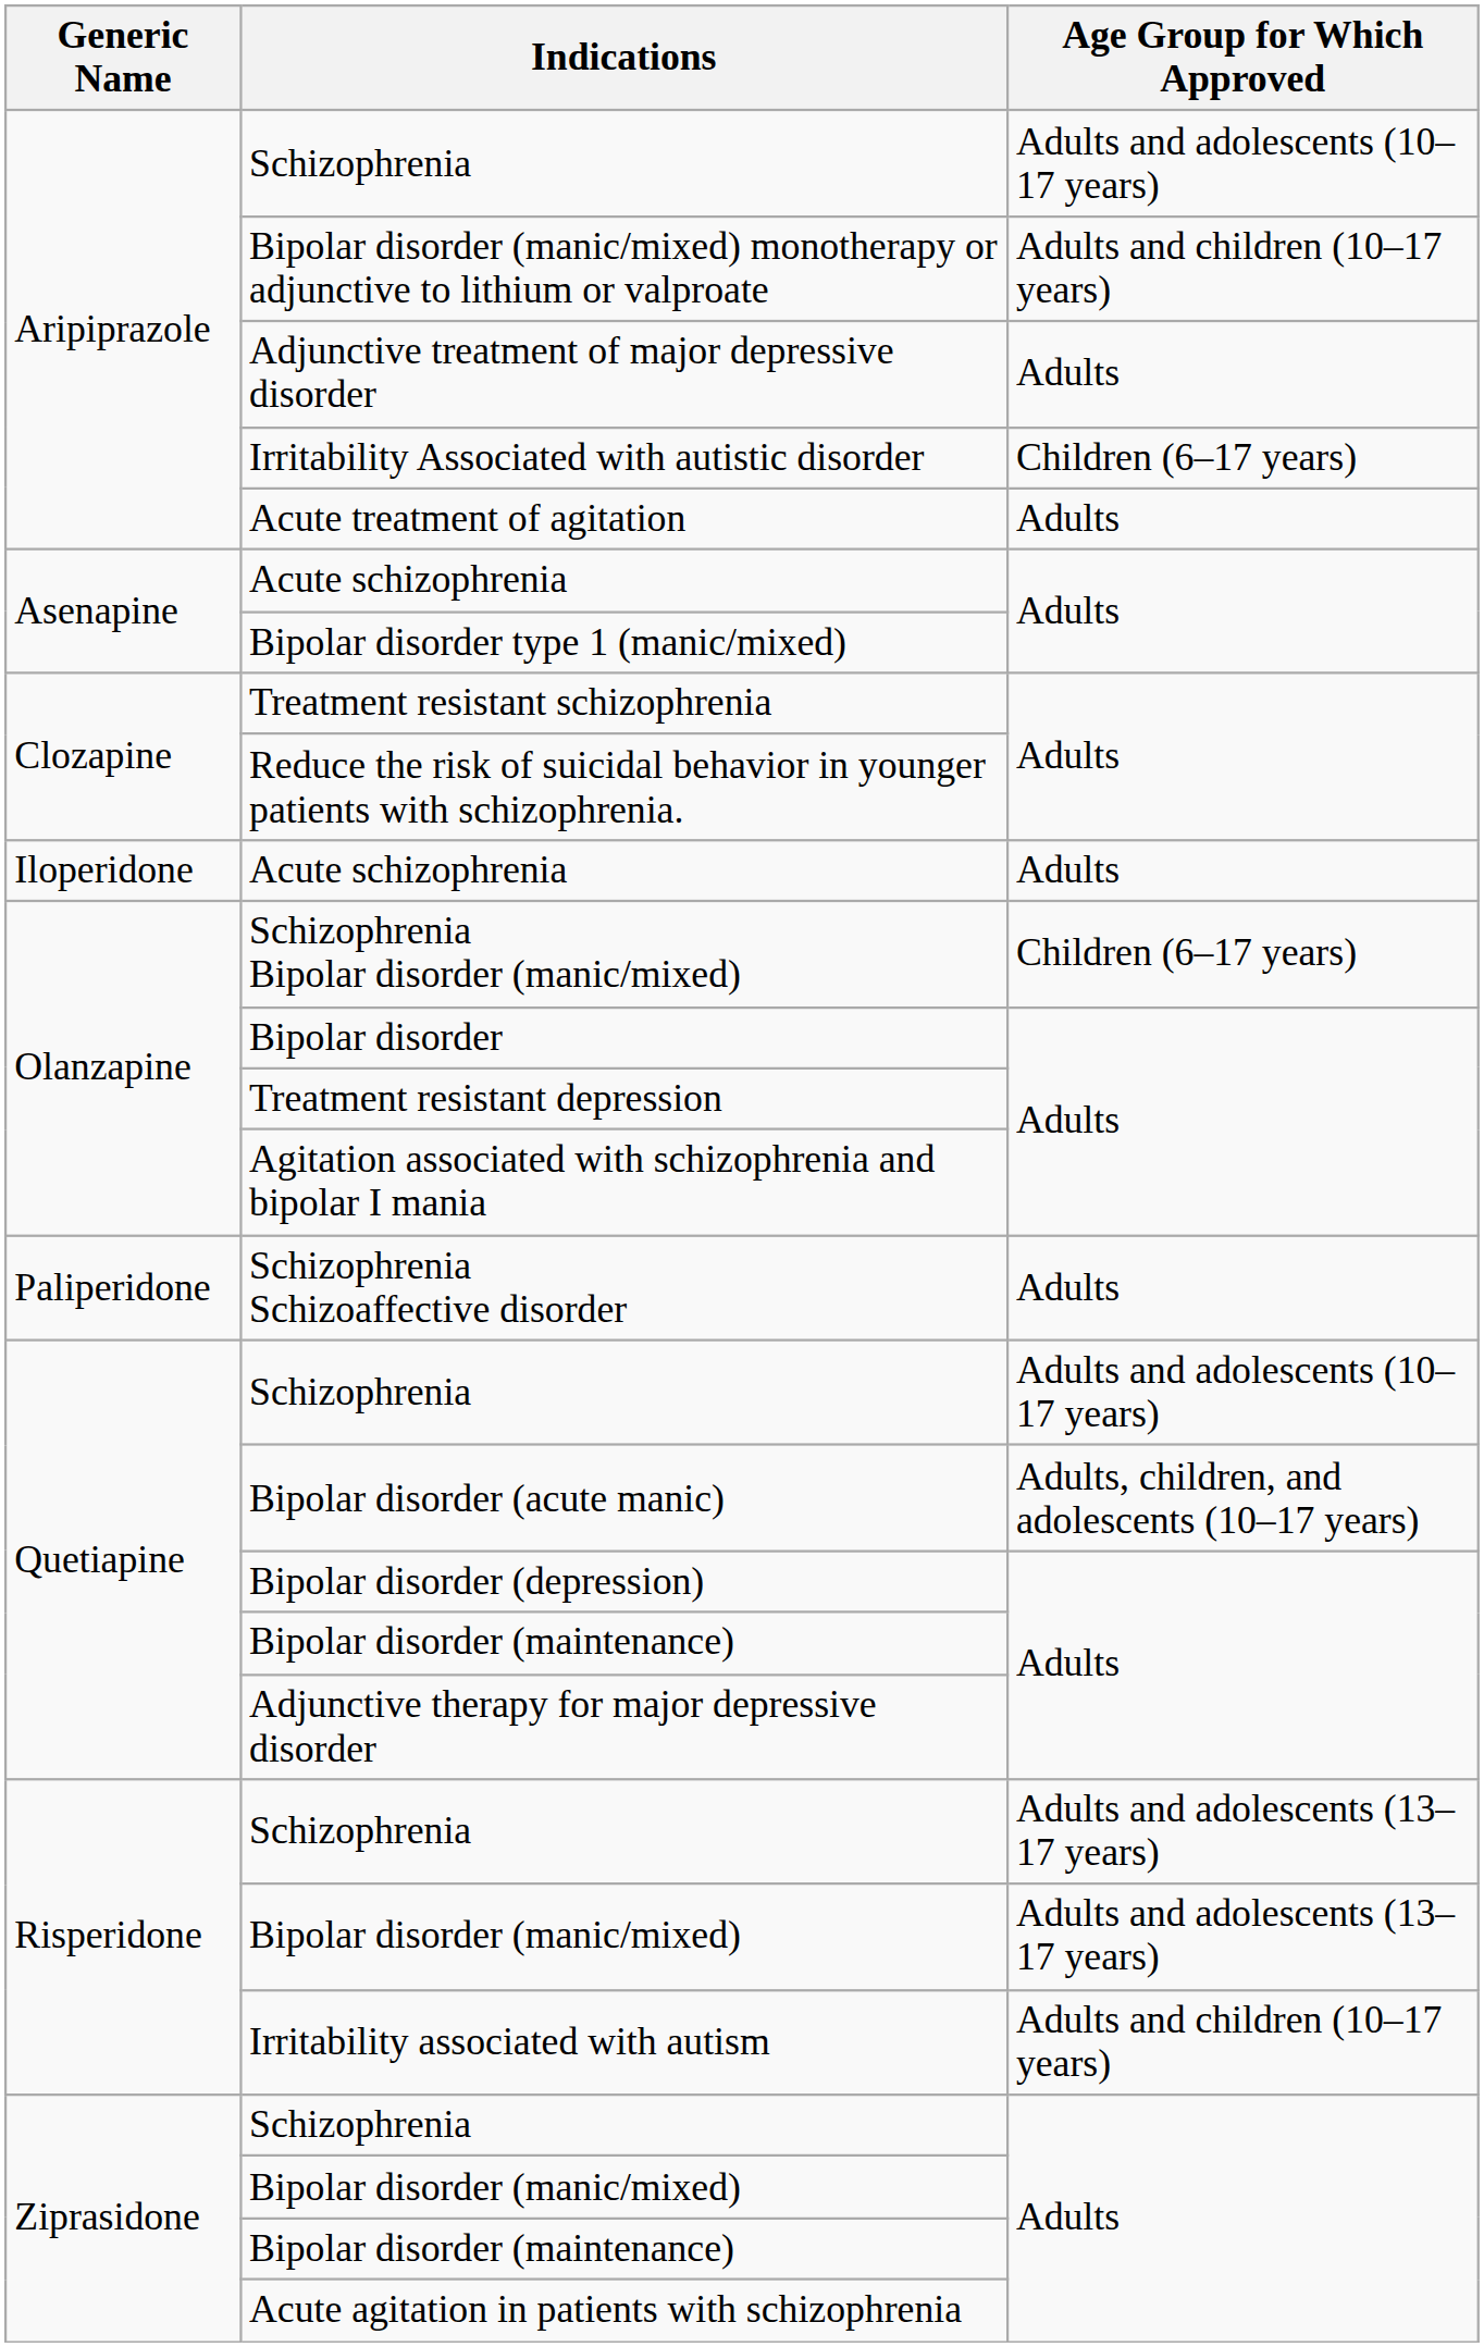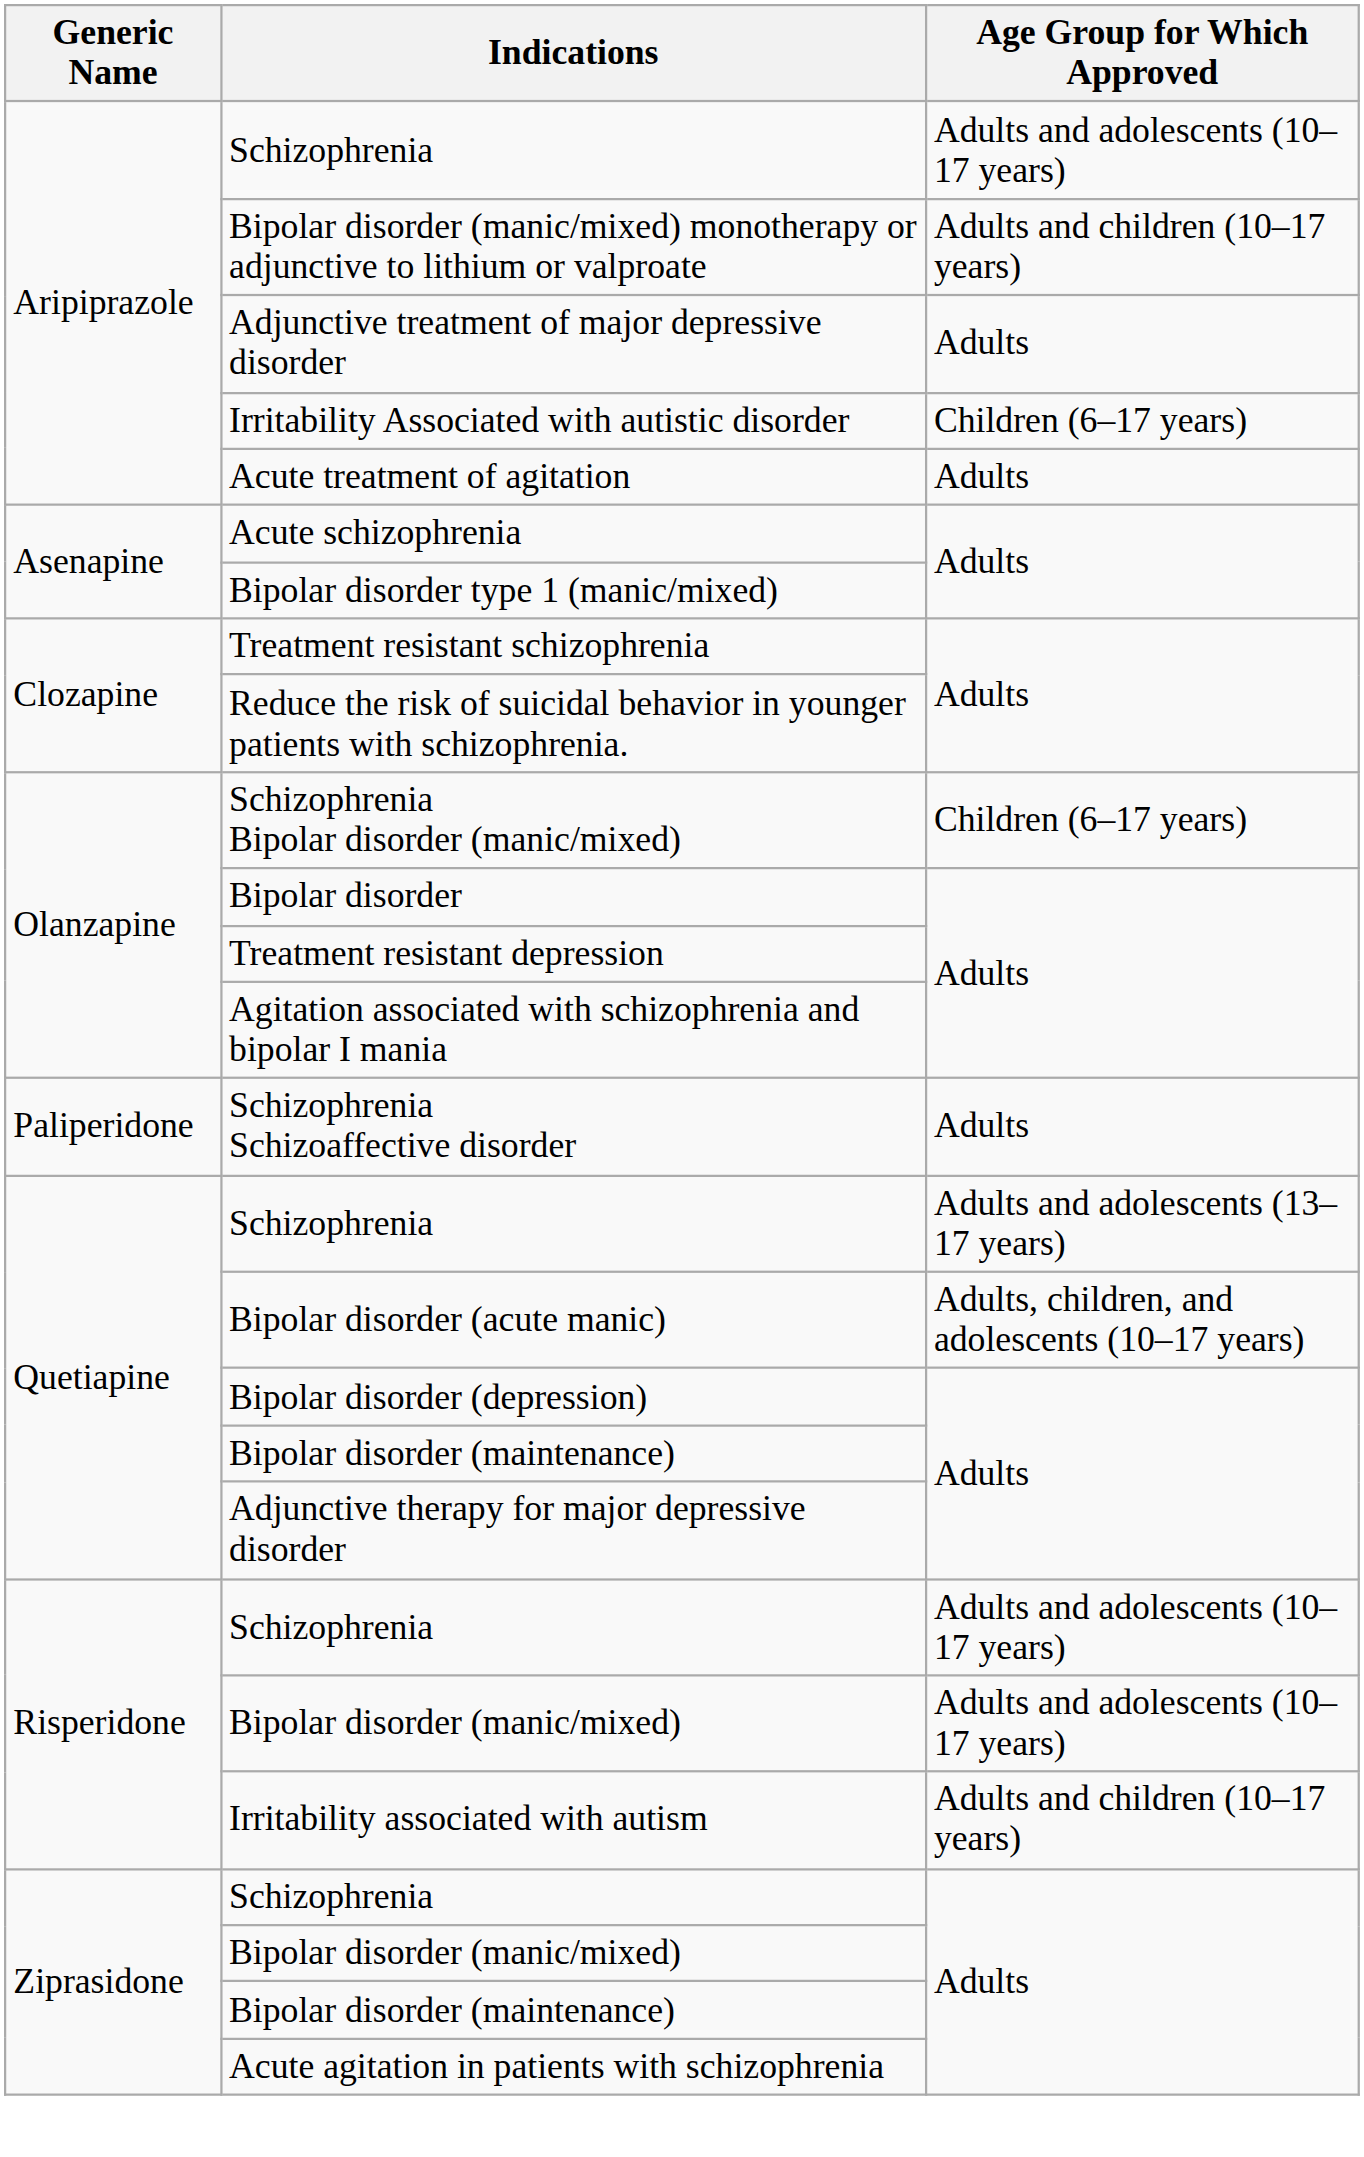 <table class="wikitable">
 <tr>
 <th colspan="1" rowspan="1">Generic Name</th>
 <th colspan="1" rowspan="1">Indications</th>
 <th colspan="1" rowspan="1">Age Group for Which Approved</th>
 </tr>
 <tr>
 <td colspan="1" rowspan="5">Aripiprazole</td>
 <td colspan="1" rowspan="1">Schizophrenia</td>
 <td colspan="1" rowspan="1">Adults and adolescents (10–17 years)</td>
 </tr>
 <tr>
 <td colspan="1" rowspan="1">Bipolar disorder (manic/mixed) monotherapy or adjunctive to lithium or valproate</td>
 <td colspan="1" rowspan="1">Adults and children (10–17 years)</td>
 </tr>
 <tr>
 <td colspan="1" rowspan="1">Adjunctive treatment of major depressive disorder</td>
 <td colspan="1" rowspan="1">Adults</td>
 </tr>
 <tr>
 <td colspan="1" rowspan="1">Irritability Associated with autistic disorder</td>
 <td colspan="1" rowspan="1">Children (6–17 years)</td>
 </tr>
 <tr>
 <td colspan="1" rowspan="1">Acute treatment of agitation</td>
 <td colspan="1" rowspan="1">Adults</td>
 </tr>
 <tr>
 <td colspan="1" rowspan="2">Asenapine</td>
 <td colspan="1" rowspan="1">Acute schizophrenia</td>
 <td colspan="1" rowspan="2">Adults</td>
 </tr>
 <tr>
 <td colspan="1" rowspan="1">Bipolar disorder type 1 (manic/mixed)</td>
 </tr>
 <tr>
 <td colspan="1" rowspan="2">Clozapine</td>
 <td colspan="1" rowspan="1">Treatment resistant schizophrenia</td>
 <td colspan="1" rowspan="2">Adults</td>
 </tr>
 <tr>
 <td colspan="1" rowspan="1">Reduce the risk of suicidal behavior in younger patients with schizophrenia.</td>
 </tr>
 <tr>
-<td colspan="1" rowspan="1">Iloperidone</td>
-<td colspan="1" rowspan="1">Acute schizophrenia</td>
-<td colspan="1" rowspan="1">Adults</td>
-</tr>
-<tr>
 <td colspan="1" rowspan="4">Olanzapine</td>
 <td colspan="1" rowspan="1">Schizophrenia<br>Bipolar disorder (manic/mixed)</td>
 <td colspan="1" rowspan="1">Children (6–17 years)</td>
 </tr>
 <tr>
 <td colspan="1" rowspan="1">Bipolar disorder</td>
 <td colspan="1" rowspan="3">Adults</td>
 </tr>
 <tr>
 <td colspan="1" rowspan="1">Treatment resistant depression</td>
 </tr>
 <tr>
 <td colspan="1" rowspan="1">Agitation associated with schizophrenia and bipolar I mania</td>
 </tr>
 <tr>
 <td colspan="1" rowspan="1">Paliperidone</td>
 <td colspan="1" rowspan="1">Schizophrenia<br>Schizoaffective disorder</td>
 <td colspan="1" rowspan="1">Adults</td>
 </tr>
 <tr>
 <td colspan="1" rowspan="5">Quetiapine</td>
 <td colspan="1" rowspan="1">Schizophrenia</td>
-<td colspan="1" rowspan="1">Adults and adolescents (10–17 years)</td>
+<td colspan="1" rowspan="1">Adults and adolescents (13–17 years)</td>
 </tr>
 <tr>
 <td colspan="1" rowspan="1">Bipolar disorder (acute manic)</td>
 <td colspan="1" rowspan="1">Adults, children, and adolescents (10–17 years)</td>
 </tr>
 <tr>
 <td colspan="1" rowspan="1">Bipolar disorder (depression)</td>
 <td colspan="1" rowspan="3">Adults</td>
 </tr>
 <tr>
 <td colspan="1" rowspan="1">Bipolar disorder (maintenance)</td>
 </tr>
 <tr>
 <td colspan="1" rowspan="1">Adjunctive therapy for major depressive disorder</td>
 </tr>
 <tr>
 <td colspan="1" rowspan="3">Risperidone</td>
 <td colspan="1" rowspan="1">Schizophrenia</td>
-<td colspan="1" rowspan="1">Adults and adolescents (13–17 years)</td>
+<td colspan="1" rowspan="1">Adults and adolescents (10–17 years)</td>
 </tr>
 <tr>
 <td colspan="1" rowspan="1">Bipolar disorder (manic/mixed)</td>
-<td colspan="1" rowspan="1">Adults and adolescents (13–17 years)</td>
+<td colspan="1" rowspan="1">Adults and adolescents (10–17 years)</td>
 </tr>
 <tr>
 <td colspan="1" rowspan="1">Irritability associated with autism</td>
 <td colspan="1" rowspan="1">Adults and children (10–17 years)</td>
 </tr>
 <tr>
 <td colspan="1" rowspan="4">Ziprasidone</td>
 <td colspan="1" rowspan="1">Schizophrenia</td>
 <td colspan="1" rowspan="4">Adults</td>
 </tr>
 <tr>
 <td colspan="1" rowspan="1">Bipolar disorder (manic/mixed)</td>
 </tr>
 <tr>
 <td colspan="1" rowspan="1">Bipolar disorder (maintenance)</td>
 </tr>
 <tr>
 <td colspan="1" rowspan="1">Acute agitation in patients with schizophrenia</td>
 </tr>
 </table>
